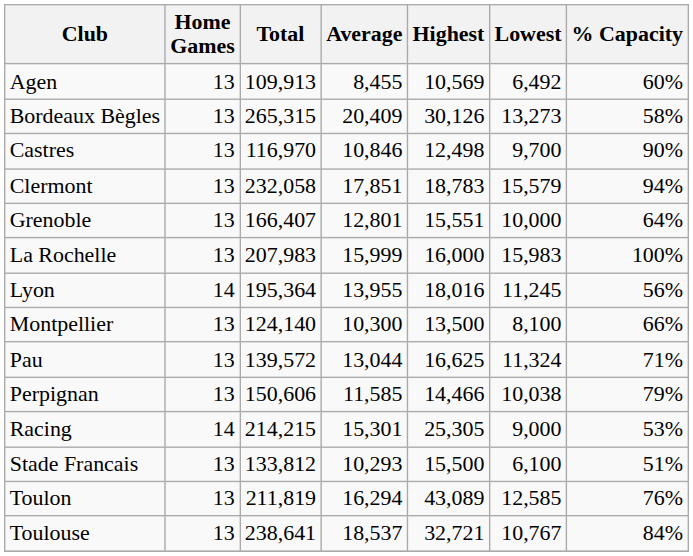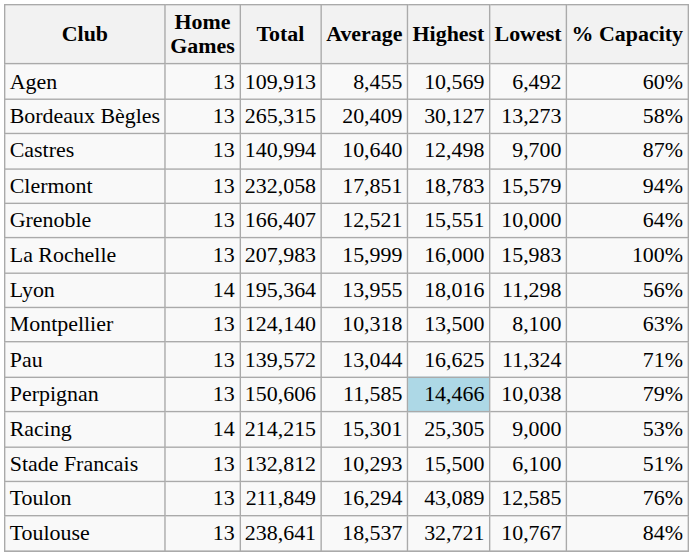 <table class="wikitable sortable" style="text-align:right">
 <tr>
 <th>Club</th>
 <th>Home<br>Games</th>
 <th>Total</th>
 <th>Average</th>
 <th>Highest</th>
 <th>Lowest</th>
 <th>% Capacity</th>
 </tr>
 <tr>
 <td style="text-align:left">Agen</td>
 <td>13</td>
 <td>109,913</td>
 <td>8,455</td>
 <td>10,569</td>
 <td>6,492</td>
 <td>60%</td>
 </tr>
 <tr>
 <td style="text-align:left">Bordeaux Bègles</td>
 <td>13</td>
 <td>265,315</td>
 <td>20,409</td>
-<td>30,126</td>
+<td>30,127</td>
 <td>13,273</td>
 <td>58%</td>
 </tr>
 <tr>
 <td style="text-align:left">Castres</td>
 <td>13</td>
-<td>116,970</td>
-<td>10,846</td>
+<td>140,994</td>
+<td>10,640</td>
 <td>12,498</td>
 <td>9,700</td>
-<td>90%</td>
+<td>87%</td>
 </tr>
 <tr>
 <td style="text-align:left">Clermont</td>
 <td>13</td>
 <td>232,058</td>
 <td>17,851</td>
 <td>18,783</td>
 <td>15,579</td>
 <td>94%</td>
 </tr>
 <tr>
 <td style="text-align:left">Grenoble</td>
 <td>13</td>
 <td>166,407</td>
-<td>12,801</td>
+<td>12,521</td>
 <td>15,551</td>
 <td>10,000</td>
 <td>64%</td>
 </tr>
 <tr>
 <td style="text-align:left">La Rochelle</td>
 <td>13</td>
 <td>207,983</td>
 <td>15,999</td>
 <td>16,000</td>
 <td>15,983</td>
 <td>100%</td>
 </tr>
 <tr>
 <td style="text-align:left">Lyon</td>
 <td>14</td>
 <td>195,364</td>
 <td>13,955</td>
 <td>18,016</td>
-<td>11,245</td>
+<td>11,298</td>
 <td>56%</td>
 </tr>
 <tr>
 <td style="text-align:left">Montpellier</td>
 <td>13</td>
 <td>124,140</td>
-<td>10,300</td>
+<td>10,318</td>
 <td>13,500</td>
 <td>8,100</td>
-<td>66%</td>
+<td>63%</td>
 </tr>
 <tr>
 <td style="text-align:left">Pau</td>
 <td>13</td>
 <td>139,572</td>
 <td>13,044</td>
 <td>16,625</td>
 <td>11,324</td>
 <td>71%</td>
 </tr>
 <tr>
 <td style="text-align:left">Perpignan</td>
 <td>13</td>
 <td>150,606</td>
 <td>11,585</td>
-<td>14,466</td>
+<td style="background: lightblue;">14,466</td>
 <td>10,038</td>
 <td>79%</td>
 </tr>
 <tr>
 <td style="text-align:left">Racing</td>
 <td>14</td>
 <td>214,215</td>
 <td>15,301</td>
 <td>25,305</td>
 <td>9,000</td>
 <td>53%</td>
 </tr>
 <tr>
 <td style="text-align:left">Stade Francais</td>
 <td>13</td>
-<td>133,812</td>
+<td>132,812</td>
 <td>10,293</td>
 <td>15,500</td>
 <td>6,100</td>
 <td>51%</td>
 </tr>
 <tr>
 <td style="text-align:left">Toulon</td>
 <td>13</td>
-<td>211,819</td>
+<td>211,849</td>
 <td>16,294</td>
 <td>43,089</td>
 <td>12,585</td>
 <td>76%</td>
 </tr>
 <tr>
 <td style="text-align:left">Toulouse</td>
 <td>13</td>
 <td>238,641</td>
 <td>18,537</td>
 <td>32,721</td>
 <td>10,767</td>
 <td>84%</td>
 </tr>
 <tr>
 </tr>
 </table>
